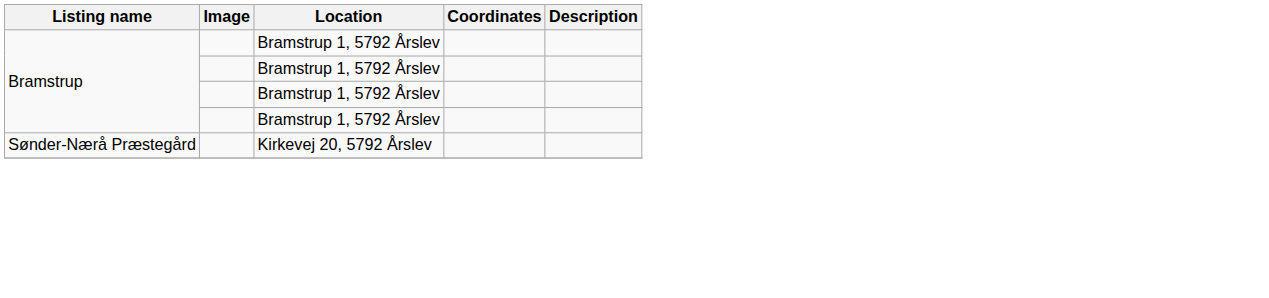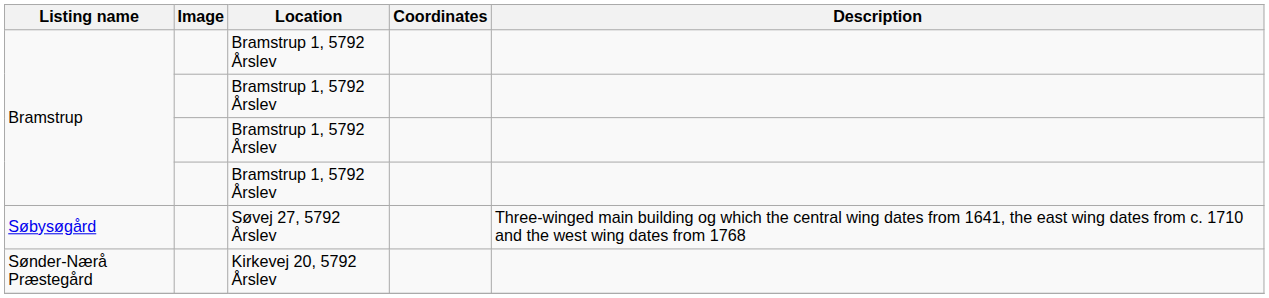 <table class="wikitable sortable">
 <tr>
 <th>Listing name</th>
 <th>Image</th>
 <th>Location</th>
 <th>Coordinates</th>
 <th>Description</th>
 </tr>
 <tr>
 <td rowspan="4">Bramstrup</td>
 <td></td>
 <td>Bramstrup 1, 5792 Årslev</td>
 <td></td>
 <td></td>
 </tr>
 <tr>
 <td></td>
 <td>Bramstrup 1, 5792 Årslev</td>
 <td></td>
 <td></td>
 </tr>
 <tr>
 <td></td>
 <td>Bramstrup 1, 5792 Årslev</td>
 <td></td>
 <td></td>
 </tr>
 <tr>
 <td></td>
 <td>Bramstrup 1, 5792 Årslev</td>
 <td></td>
 <td></td>
 </tr>
 <tr>
+<td><a href='#'>Søbysøgård</a></td>
+<td></td>
+<td>Søvej 27, 5792 Årslev</td>
+<td></td>
+<td>Three-winged main building og which the central wing dates from 1641, the east wing dates from c. 1710 and the west wing dates from 1768</td>
+</tr>
+<tr>
 <td>Sønder-Nærå Præstegård</td>
 <td></td>
 <td>Kirkevej 20, 5792 Årslev</td>
 <td></td>
 <td></td>
 </tr>
 <tr>
 </tr>
 </table>
